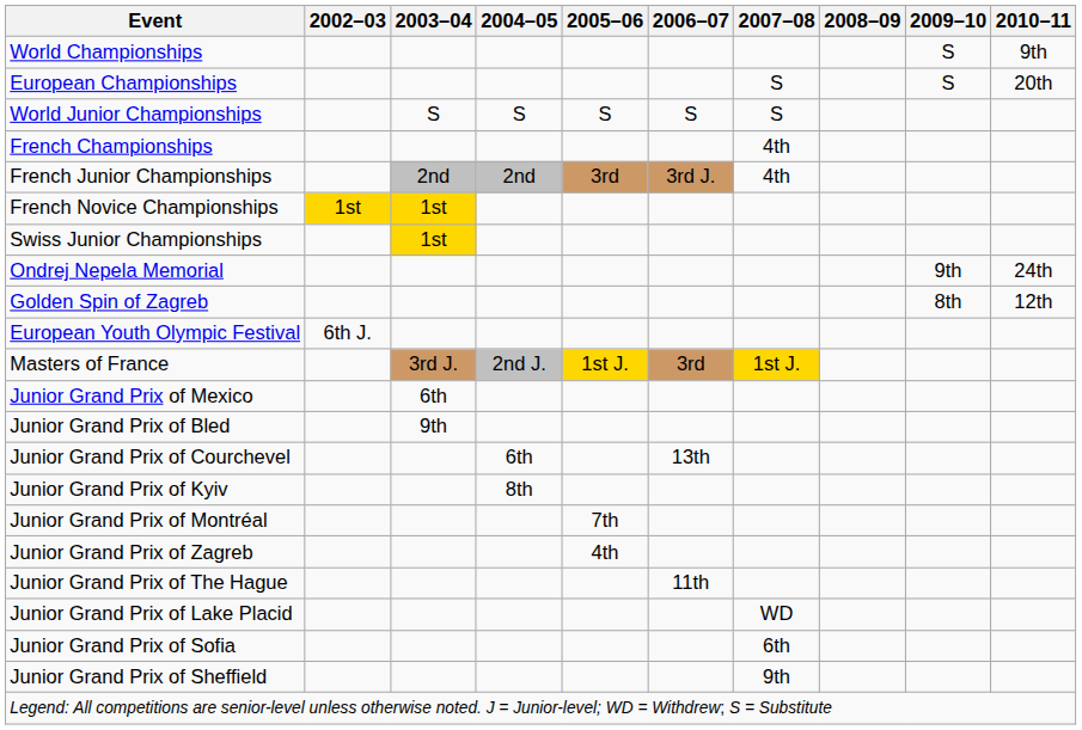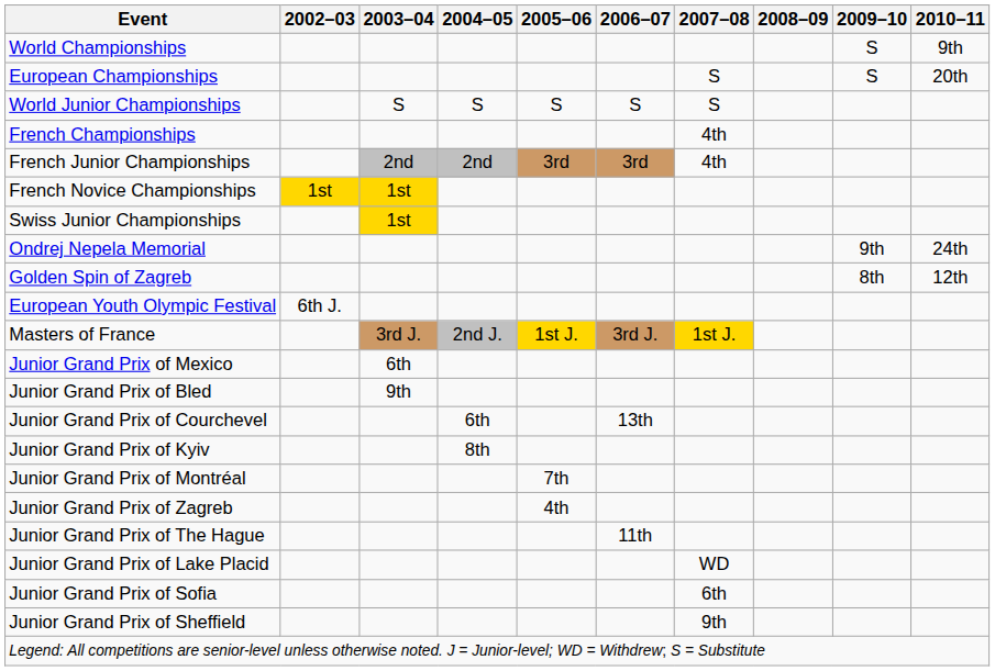 <table class="wikitable">
 <tr>
 <th>Event</th>
 <th>2002–03</th>
 <th>2003–04</th>
 <th>2004–05</th>
 <th>2005–06</th>
 <th>2006–07</th>
 <th>2007–08</th>
 <th>2008–09</th>
 <th>2009–10</th>
 <th>2010–11</th>
 </tr>
 <tr>
 <td><a href='#'>World Championships</a></td>
 <td></td>
 <td></td>
 <td></td>
 <td></td>
 <td></td>
 <td></td>
 <td></td>
 <td style="text-align:center;">S</td>
 <td style="text-align:center;">9th</td>
 </tr>
 <tr>
 <td><a href='#'>European Championships</a></td>
 <td></td>
 <td></td>
 <td></td>
 <td></td>
 <td></td>
 <td style="text-align:center;">S</td>
 <td></td>
 <td style="text-align:center;">S</td>
 <td style="text-align:center;">20th</td>
 </tr>
 <tr>
 <td><a href='#'>World Junior Championships</a></td>
 <td></td>
 <td style="text-align:center;">S</td>
 <td style="text-align:center;">S</td>
 <td style="text-align:center;">S</td>
 <td style="text-align:center;">S</td>
 <td style="text-align:center;">S</td>
 <td></td>
 <td></td>
 <td></td>
 </tr>
 <tr>
 <td><a href='#'>French Championships</a></td>
 <td></td>
 <td></td>
 <td></td>
 <td></td>
 <td></td>
 <td style="text-align:center;">4th</td>
 <td></td>
 <td></td>
 <td></td>
 </tr>
 <tr>
 <td>French Junior Championships</td>
 <td></td>
 <td style="text-align:center; background:silver;">2nd</td>
 <td style="text-align:center; background:silver;">2nd</td>
 <td style="text-align:center; background:#c96;">3rd</td>
-<td style="text-align:center; background:#c96;">3rd J.</td>
+<td style="text-align:center; background:#c96;">3rd</td>
 <td style="text-align:center;">4th</td>
 <td></td>
 <td></td>
 <td></td>
 </tr>
 <tr>
 <td>French Novice Championships</td>
 <td style="text-align:center; background:gold;">1st</td>
 <td style="text-align:center; background:gold;">1st</td>
 <td></td>
 <td></td>
 <td></td>
 <td></td>
 <td></td>
 <td></td>
 <td></td>
 </tr>
 <tr>
 <td>Swiss Junior Championships</td>
 <td></td>
 <td style="text-align:center; background:gold;">1st</td>
 <td></td>
 <td></td>
 <td></td>
 <td></td>
 <td></td>
 <td></td>
 <td></td>
 </tr>
 <tr>
 <td><a href='#'>Ondrej Nepela Memorial</a></td>
 <td></td>
 <td></td>
 <td></td>
 <td></td>
 <td></td>
 <td></td>
 <td></td>
 <td style="text-align:center;">9th</td>
 <td style="text-align:center;">24th</td>
 </tr>
 <tr>
 <td><a href='#'>Golden Spin of Zagreb</a></td>
 <td></td>
 <td></td>
 <td></td>
 <td></td>
 <td></td>
 <td></td>
 <td></td>
 <td style="text-align:center;">8th</td>
 <td style="text-align:center;">12th</td>
 </tr>
 <tr>
 <td><a href='#'>European Youth Olympic Festival</a></td>
 <td style="text-align:center;">6th J.</td>
 <td></td>
 <td></td>
 <td></td>
 <td></td>
 <td></td>
 <td></td>
 <td></td>
 <td></td>
 </tr>
 <tr>
 <td>Masters of France</td>
 <td></td>
 <td style="text-align:center; background:#c96;">3rd J.</td>
 <td style="text-align:center; background:silver;">2nd J.</td>
 <td style="text-align:center; background:gold;">1st J.</td>
-<td style="text-align:center; background:#c96;">3rd</td>
+<td style="text-align:center; background:#c96;">3rd J.</td>
 <td style="text-align:center; background:gold;">1st J.</td>
 <td></td>
 <td></td>
 <td></td>
 </tr>
 <tr>
 <td><a href='#'>Junior Grand Prix</a> of Mexico</td>
 <td></td>
 <td style="text-align:center;">6th</td>
 <td></td>
 <td></td>
 <td></td>
 <td></td>
 <td></td>
 <td></td>
 <td></td>
 </tr>
 <tr>
 <td>Junior Grand Prix of Bled</td>
 <td></td>
 <td style="text-align:center;">9th</td>
 <td></td>
 <td></td>
 <td></td>
 <td></td>
 <td></td>
 <td></td>
 <td></td>
 </tr>
 <tr>
 <td>Junior Grand Prix of Courchevel</td>
 <td></td>
 <td></td>
 <td style="text-align:center;">6th</td>
 <td></td>
 <td style="text-align:center;">13th</td>
 <td></td>
 <td></td>
 <td></td>
 <td></td>
 </tr>
 <tr>
 <td>Junior Grand Prix of Kyiv</td>
 <td></td>
 <td></td>
 <td style="text-align:center;">8th</td>
 <td></td>
 <td></td>
 <td></td>
 <td></td>
 <td></td>
 <td></td>
 </tr>
 <tr>
 <td>Junior Grand Prix of Montréal</td>
 <td></td>
 <td></td>
 <td></td>
 <td style="text-align:center;">7th</td>
 <td></td>
 <td></td>
 <td></td>
 <td></td>
 <td></td>
 </tr>
 <tr>
 <td>Junior Grand Prix of Zagreb</td>
 <td></td>
 <td></td>
 <td></td>
 <td style="text-align:center;">4th</td>
 <td></td>
 <td></td>
 <td></td>
 <td></td>
 <td></td>
 </tr>
 <tr>
 <td>Junior Grand Prix of The Hague</td>
 <td></td>
 <td></td>
 <td></td>
 <td></td>
 <td style="text-align:center;">11th</td>
 <td></td>
 <td></td>
 <td></td>
 <td></td>
 </tr>
 <tr>
 <td>Junior Grand Prix of Lake Placid</td>
 <td></td>
 <td></td>
 <td></td>
 <td></td>
 <td></td>
 <td style="text-align:center;">WD</td>
 <td></td>
 <td></td>
 <td></td>
 </tr>
 <tr>
 <td>Junior Grand Prix of Sofia</td>
 <td></td>
 <td></td>
 <td></td>
 <td></td>
 <td></td>
 <td style="text-align:center;">6th</td>
 <td></td>
 <td></td>
 <td></td>
 </tr>
 <tr>
 <td>Junior Grand Prix of Sheffield</td>
 <td></td>
 <td></td>
 <td></td>
 <td></td>
 <td></td>
 <td style="text-align:center;">9th</td>
 <td></td>
 <td></td>
 <td></td>
 </tr>
 <tr>
 <td colspan="15"><small><em>Legend: All competitions are senior-level unless otherwise noted. J = Junior-level; WD = Withdrew</em>; <em>S = Substitute</em></small></td>
 </tr>
 </table>
